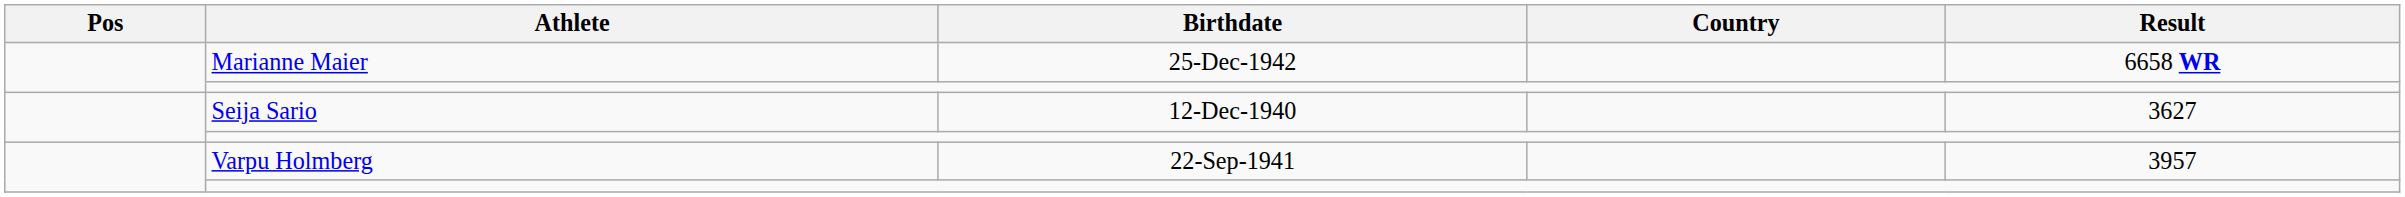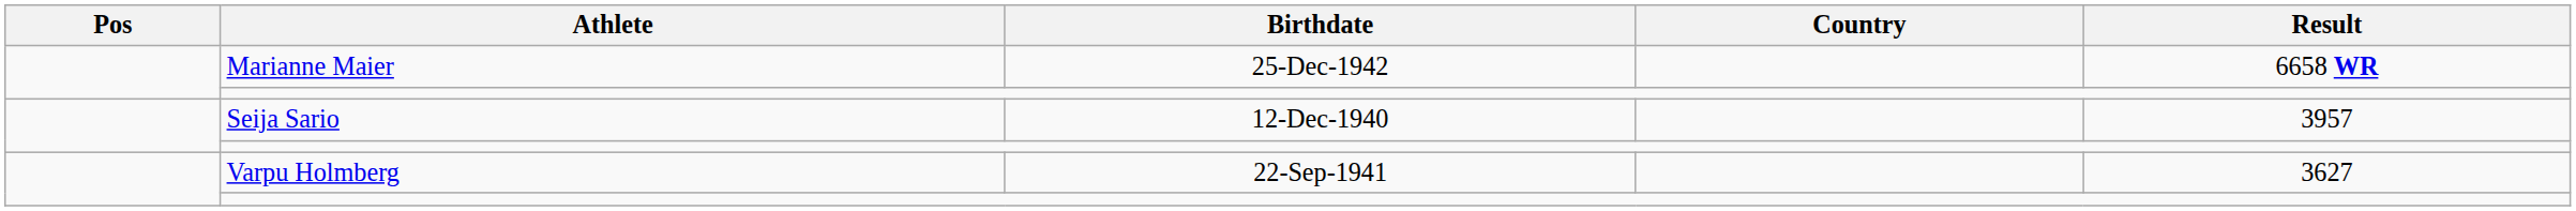 <table class="wikitable"  style="text-align:center; width:80%;">
 <tr>
 <th>Pos</th>
 <th>Athlete</th>
 <th>Birthdate</th>
 <th>Country</th>
 <th>Result</th>
 </tr>
 <tr>
 <td align=center rowspan=2></td>
 <td align=left><a href='#'>Marianne Maier</a></td>
 <td>25-Dec-1942</td>
 <td align=left></td>
 <td>6658 <strong><a href='#'>WR</a></strong></td>
 </tr>
 <tr>
 <td colspan=4></td>
 </tr>
 <tr>
 <td align=center rowspan=2></td>
 <td align=left><a href='#'>Seija Sario</a></td>
 <td>12-Dec-1940</td>
 <td align=left></td>
-<td>3627</td>
+<td>3957</td>
 </tr>
 <tr>
 <td colspan=4></td>
 </tr>
 <tr>
 <td align=center rowspan=2></td>
 <td align=left><a href='#'>Varpu Holmberg</a></td>
 <td>22-Sep-1941</td>
 <td align=left></td>
-<td>3957</td>
+<td>3627</td>
 </tr>
 <tr>
 <td colspan=4></td>
 </tr>
 </table>
